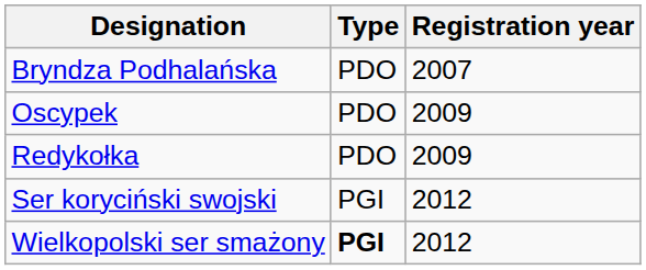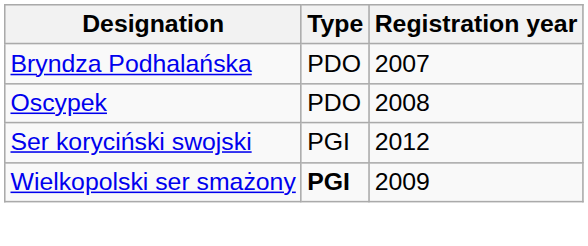 <table class="wikitable">
 <tr>
 <th>Designation</th>
 <th>Type</th>
 <th>Registration year</th>
 </tr>
 <tr>
 <td><a href='#'>Bryndza Podhalańska</a></td>
 <td>PDO</td>
 <td>2007</td>
 </tr>
 <tr>
 <td><a href='#'>Oscypek</a></td>
 <td>PDO</td>
-<td>2009</td>
-</tr>
-<tr>
-<td><a href='#'>Redykołka</a></td>
-<td>PDO</td>
-<td>2009</td>
+<td>2008</td>
 </tr>
 <tr>
 <td><a href='#'>Ser koryciński swojski</a></td>
 <td>PGI</td>
 <td>2012</td>
 </tr>
 <tr>
 <td><a href='#'>Wielkopolski ser smażony</a></td>
 <td><strong>PGI</strong></td>
-<td>2012</td>
+<td>2009</td>
 </tr>
 </table>
